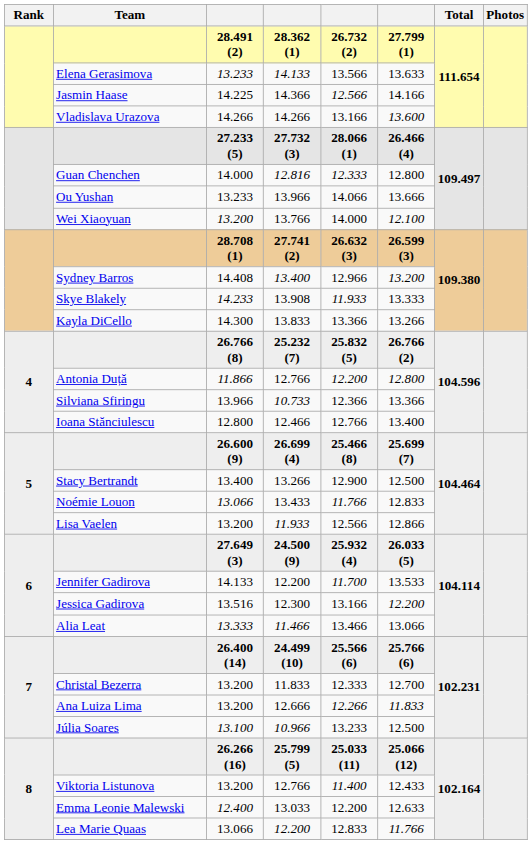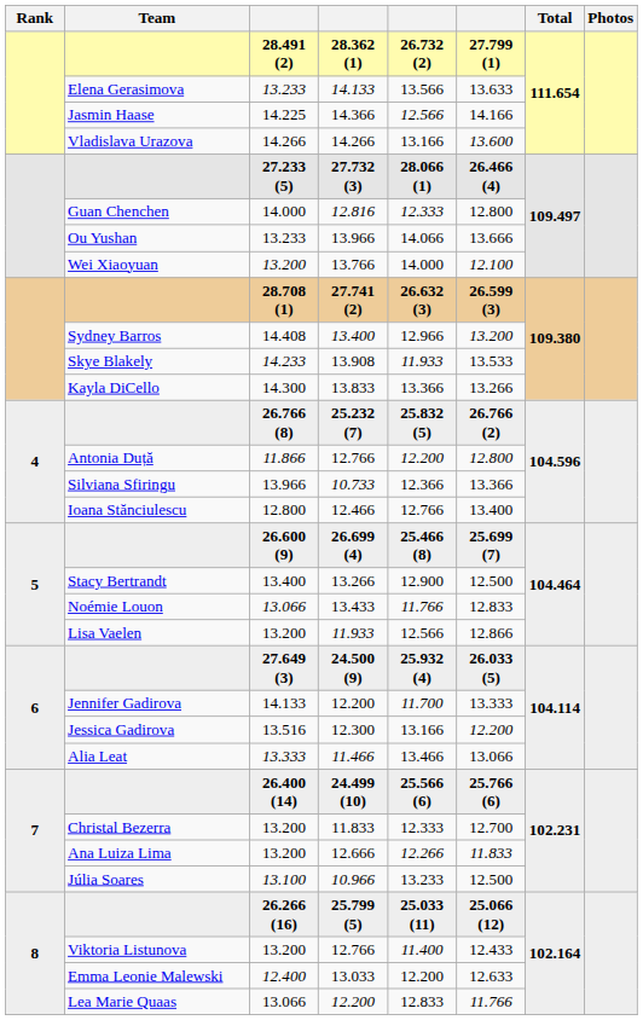 <table class="wikitable sortable" style="text-align:center; font-size:95%">
 <tr>
 <th scope="col" style="width:50px;">Rank</th>
 <th scope="col" style="width:175px;">Team</th>
 <th scope="col" style="width:60px;"></th>
 <th scope="col" style="width:60px;"></th>
 <th scope="col" style="width:60px;"></th>
 <th scope="col" style="width:60px;"></th>
 <th>Total</th>
 <th>Photos</th>
 </tr>
 <tr style="background:#fffcaf;">
 <td rowspan="4"><strong></strong></td>
 <td style="text-align:left;"></td>
 <td><strong>28.491 (2)</strong></td>
 <td><strong>28.362 (1)</strong></td>
 <td><strong>26.732 (2)</strong></td>
 <td><strong>27.799 (1)</strong></td>
 <td rowspan="4"><strong>111.654</strong></td>
 <td rowspan="4"></td>
 </tr>
 <tr>
 <td style="text-align:left;"><a href='#'>Elena Gerasimova</a></td>
 <td><em>13.233</em></td>
 <td><em>14.133</em></td>
 <td>13.566</td>
 <td>13.633</td>
 </tr>
 <tr>
 <td style="text-align:left;"><a href='#'>Jasmin Haase</a></td>
 <td>14.225</td>
 <td>14.366</td>
 <td><em>12.566</em></td>
 <td>14.166</td>
 </tr>
 <tr>
 <td style="text-align:left;"><a href='#'>Vladislava Urazova</a></td>
 <td>14.266</td>
 <td>14.266</td>
 <td>13.166</td>
 <td><em>13.600</em></td>
 </tr>
 <tr style="background:#e5e5e5;">
 <td rowspan="4"><strong></strong></td>
 <td style="text-align:left;"></td>
 <td><strong>27.233 (5)</strong></td>
 <td><strong>27.732 (3)</strong></td>
 <td><strong>28.066 (1)</strong></td>
 <td><strong>26.466 (4)</strong></td>
 <td rowspan="4"><strong>109.497</strong></td>
 <td rowspan="4"></td>
 </tr>
 <tr>
 <td style="text-align:left;"><a href='#'>Guan Chenchen</a></td>
 <td>14.000</td>
 <td><em>12.816</em></td>
 <td><em>12.333</em></td>
 <td>12.800</td>
 </tr>
 <tr>
 <td style="text-align:left;"><a href='#'>Ou Yushan</a></td>
 <td>13.233</td>
 <td>13.966</td>
 <td>14.066</td>
 <td>13.666</td>
 </tr>
 <tr>
 <td style="text-align:left;"><a href='#'>Wei Xiaoyuan</a></td>
 <td><em>13.200</em></td>
 <td>13.766</td>
 <td>14.000</td>
 <td><em>12.100</em></td>
 </tr>
 <tr style="background:#ec9;">
 <td rowspan="4"><strong></strong></td>
 <td style="text-align:left;"></td>
 <td><strong>28.708 (1)</strong></td>
 <td><strong>27.741 (2)</strong></td>
 <td><strong>26.632 (3)</strong></td>
 <td><strong>26.599 (3)</strong></td>
 <td rowspan="4"><strong>109.380</strong></td>
 <td rowspan="4"></td>
 </tr>
 <tr>
 <td style="text-align:left;"><a href='#'>Sydney Barros</a></td>
 <td>14.408</td>
 <td><em>13.400</em></td>
 <td>12.966</td>
 <td><em>13.200</em></td>
 </tr>
 <tr>
 <td style="text-align:left;"><a href='#'>Skye Blakely</a></td>
 <td><em>14.233</em></td>
 <td>13.908</td>
 <td><em>11.933</em></td>
-<td>13.333</td>
+<td>13.533</td>
 </tr>
 <tr>
 <td style="text-align:left;"><a href='#'>Kayla DiCello</a></td>
 <td>14.300</td>
 <td>13.833</td>
 <td>13.366</td>
 <td>13.266</td>
 </tr>
 <tr style="background:#eee;">
 <td rowspan="4"><strong>4</strong></td>
 <td style="text-align:left;"></td>
 <td><strong>26.766 (8)</strong></td>
 <td><strong>25.232 (7)</strong></td>
 <td><strong>25.832 (5)</strong></td>
 <td><strong>26.766 (2)</strong></td>
 <td rowspan="4"><strong>104.596</strong></td>
 <td rowspan="4"></td>
 </tr>
 <tr>
 <td style="text-align:left;"><a href='#'>Antonia Duță</a></td>
 <td><em>11.866</em></td>
 <td>12.766</td>
 <td><em>12.200</em></td>
 <td><em>12.800</em></td>
 </tr>
 <tr>
 <td style="text-align:left;"><a href='#'>Silviana Sfiringu</a></td>
 <td>13.966</td>
 <td><em>10.733</em></td>
 <td>12.366</td>
 <td>13.366</td>
 </tr>
 <tr>
 <td style="text-align:left;"><a href='#'>Ioana Stănciulescu</a></td>
 <td>12.800</td>
 <td>12.466</td>
 <td>12.766</td>
 <td>13.400</td>
 </tr>
 <tr style="background:#eee;">
 <td rowspan="4"><strong>5</strong></td>
 <td style="text-align:left;"></td>
 <td><strong>26.600 (9)</strong></td>
 <td><strong>26.699 (4)</strong></td>
 <td><strong>25.466 (8)</strong></td>
 <td><strong>25.699 (7)</strong></td>
 <td rowspan="4"><strong>104.464</strong></td>
 <td rowspan="4"></td>
 </tr>
 <tr>
 <td style="text-align:left;"><a href='#'>Stacy Bertrandt</a></td>
 <td>13.400</td>
 <td>13.266</td>
 <td>12.900</td>
 <td>12.500</td>
 </tr>
 <tr>
 <td style="text-align:left;"><a href='#'>Noémie Louon</a></td>
 <td><em>13.066</em></td>
 <td>13.433</td>
 <td><em>11.766</em></td>
 <td>12.833</td>
 </tr>
 <tr>
 <td style="text-align:left;"><a href='#'>Lisa Vaelen</a></td>
 <td>13.200</td>
 <td><em>11.933</em></td>
 <td>12.566</td>
 <td>12.866</td>
 </tr>
 <tr style="background:#eee;">
 <td rowspan="4"><strong>6</strong></td>
 <td style="text-align:left;"></td>
 <td><strong>27.649 (3)</strong></td>
 <td><strong>24.500 (9)</strong></td>
 <td><strong>25.932 (4)</strong></td>
 <td><strong>26.033 (5)</strong></td>
 <td rowspan="4"><strong>104.114</strong></td>
 <td rowspan="4"></td>
 </tr>
 <tr>
 <td style="text-align:left;"><a href='#'>Jennifer Gadirova</a></td>
 <td>14.133</td>
 <td>12.200</td>
 <td><em>11.700</em></td>
-<td>13.533</td>
+<td>13.333</td>
 </tr>
 <tr>
 <td style="text-align:left;"><a href='#'>Jessica Gadirova</a></td>
 <td>13.516</td>
 <td>12.300</td>
 <td>13.166</td>
 <td><em>12.200</em></td>
 </tr>
 <tr>
 <td style="text-align:left;"><a href='#'>Alia Leat</a></td>
 <td><em>13.333</em></td>
 <td><em>11.466</em></td>
 <td>13.466</td>
 <td>13.066</td>
 </tr>
 <tr style="background:#eee;">
 <td rowspan="4"><strong>7</strong></td>
 <td style="text-align:left;"></td>
 <td><strong>26.400 (14)</strong></td>
 <td><strong>24.499 (10)</strong></td>
 <td><strong>25.566 (6)</strong></td>
 <td><strong>25.766 (6)</strong></td>
 <td rowspan="4"><strong>102.231</strong></td>
 <td rowspan="4"></td>
 </tr>
 <tr>
 <td style="text-align:left;"><a href='#'>Christal Bezerra</a></td>
 <td>13.200</td>
 <td>11.833</td>
 <td>12.333</td>
 <td>12.700</td>
 </tr>
 <tr>
 <td style="text-align:left;"><a href='#'>Ana Luiza Lima</a></td>
 <td>13.200</td>
 <td>12.666</td>
 <td><em>12.266</em></td>
 <td><em>11.833</em></td>
 </tr>
 <tr>
 <td style="text-align:left;"><a href='#'>Júlia Soares</a></td>
 <td><em>13.100</em></td>
 <td><em>10.966</em></td>
 <td>13.233</td>
 <td>12.500</td>
 </tr>
 <tr style="background:#eee;">
 <td rowspan="4"><strong>8</strong></td>
 <td style="text-align:left;"></td>
 <td><strong>26.266 (16)</strong></td>
 <td><strong>25.799 (5)</strong></td>
 <td><strong>25.033 (11)</strong></td>
 <td><strong>25.066 (12)</strong></td>
 <td rowspan="4"><strong>102.164</strong></td>
 <td rowspan="4"></td>
 </tr>
 <tr>
 <td style="text-align:left;"><a href='#'>Viktoria Listunova</a></td>
 <td>13.200</td>
 <td>12.766</td>
 <td><em>11.400</em></td>
 <td>12.433</td>
 </tr>
 <tr>
 <td style="text-align:left;"><a href='#'>Emma Leonie Malewski</a></td>
 <td><em>12.400</em></td>
 <td>13.033</td>
 <td>12.200</td>
 <td>12.633</td>
 </tr>
 <tr>
 <td style="text-align:left;"><a href='#'>Lea Marie Quaas</a></td>
 <td>13.066</td>
 <td><em>12.200</em></td>
 <td>12.833</td>
 <td><em>11.766</em></td>
 </tr>
 </table>
